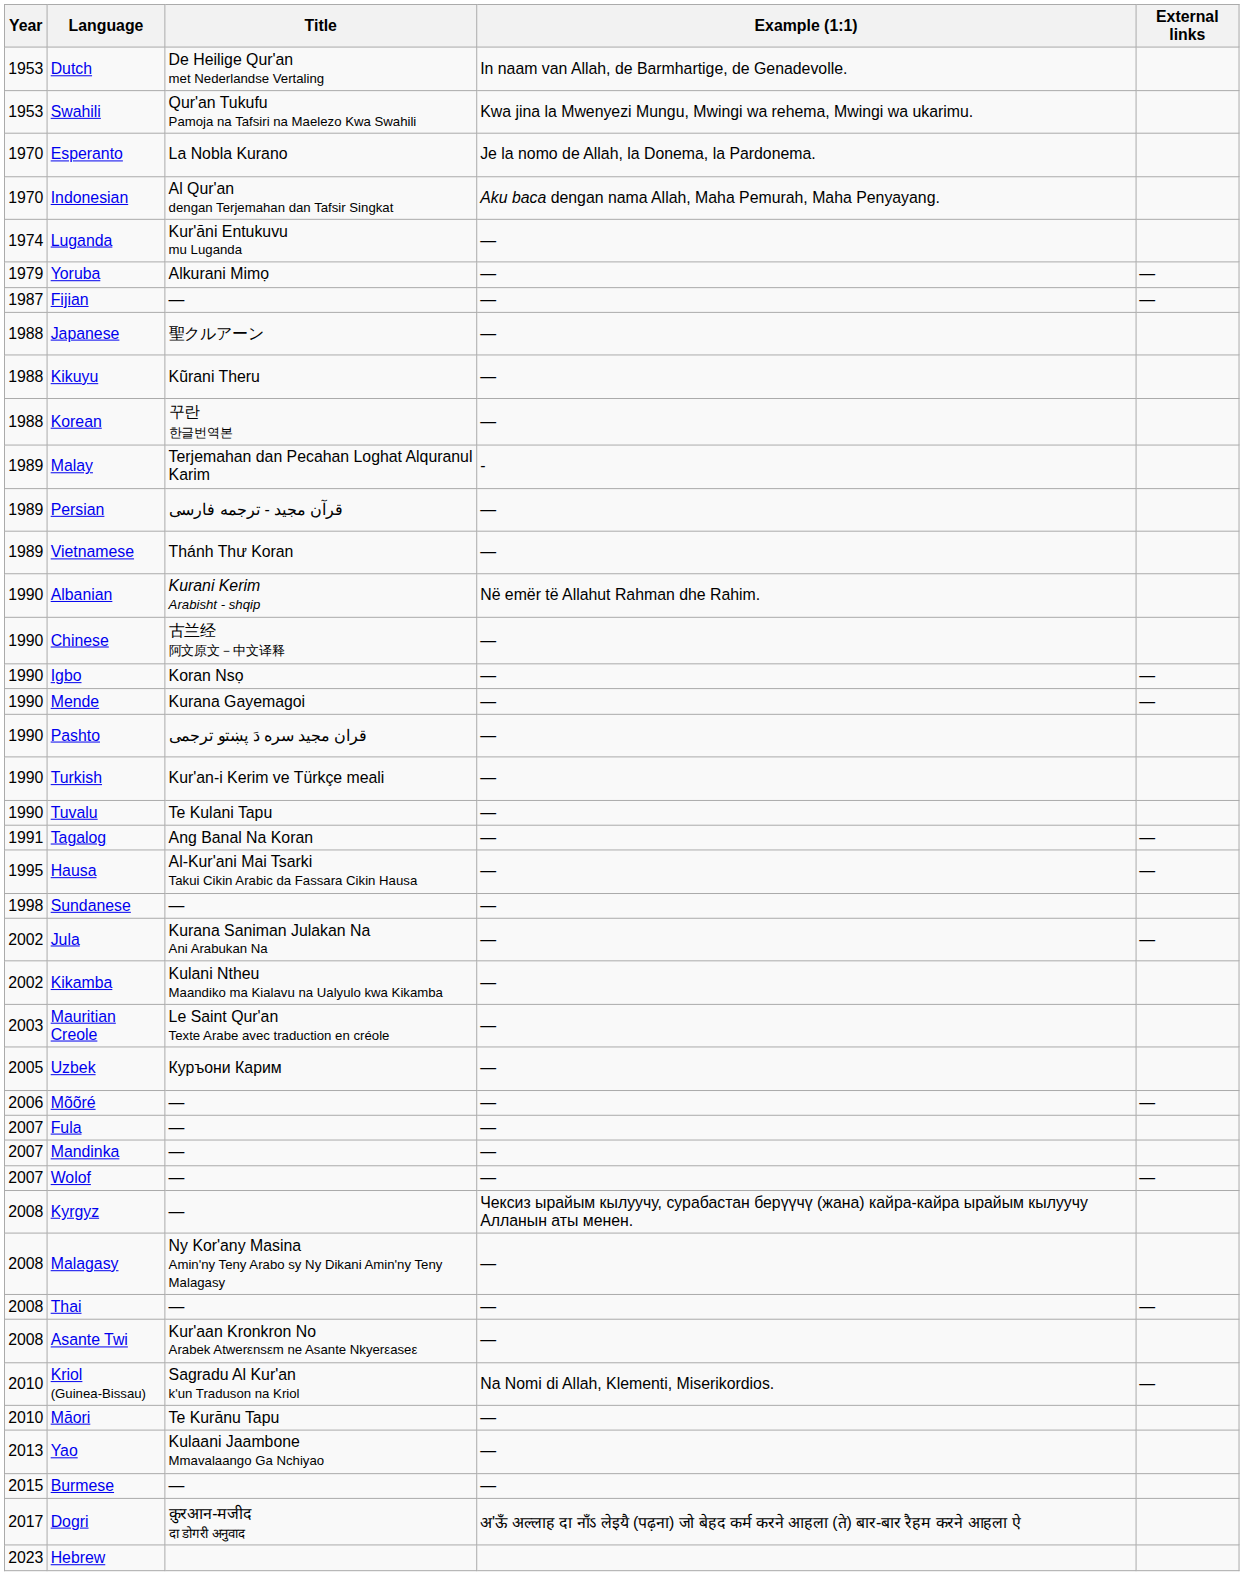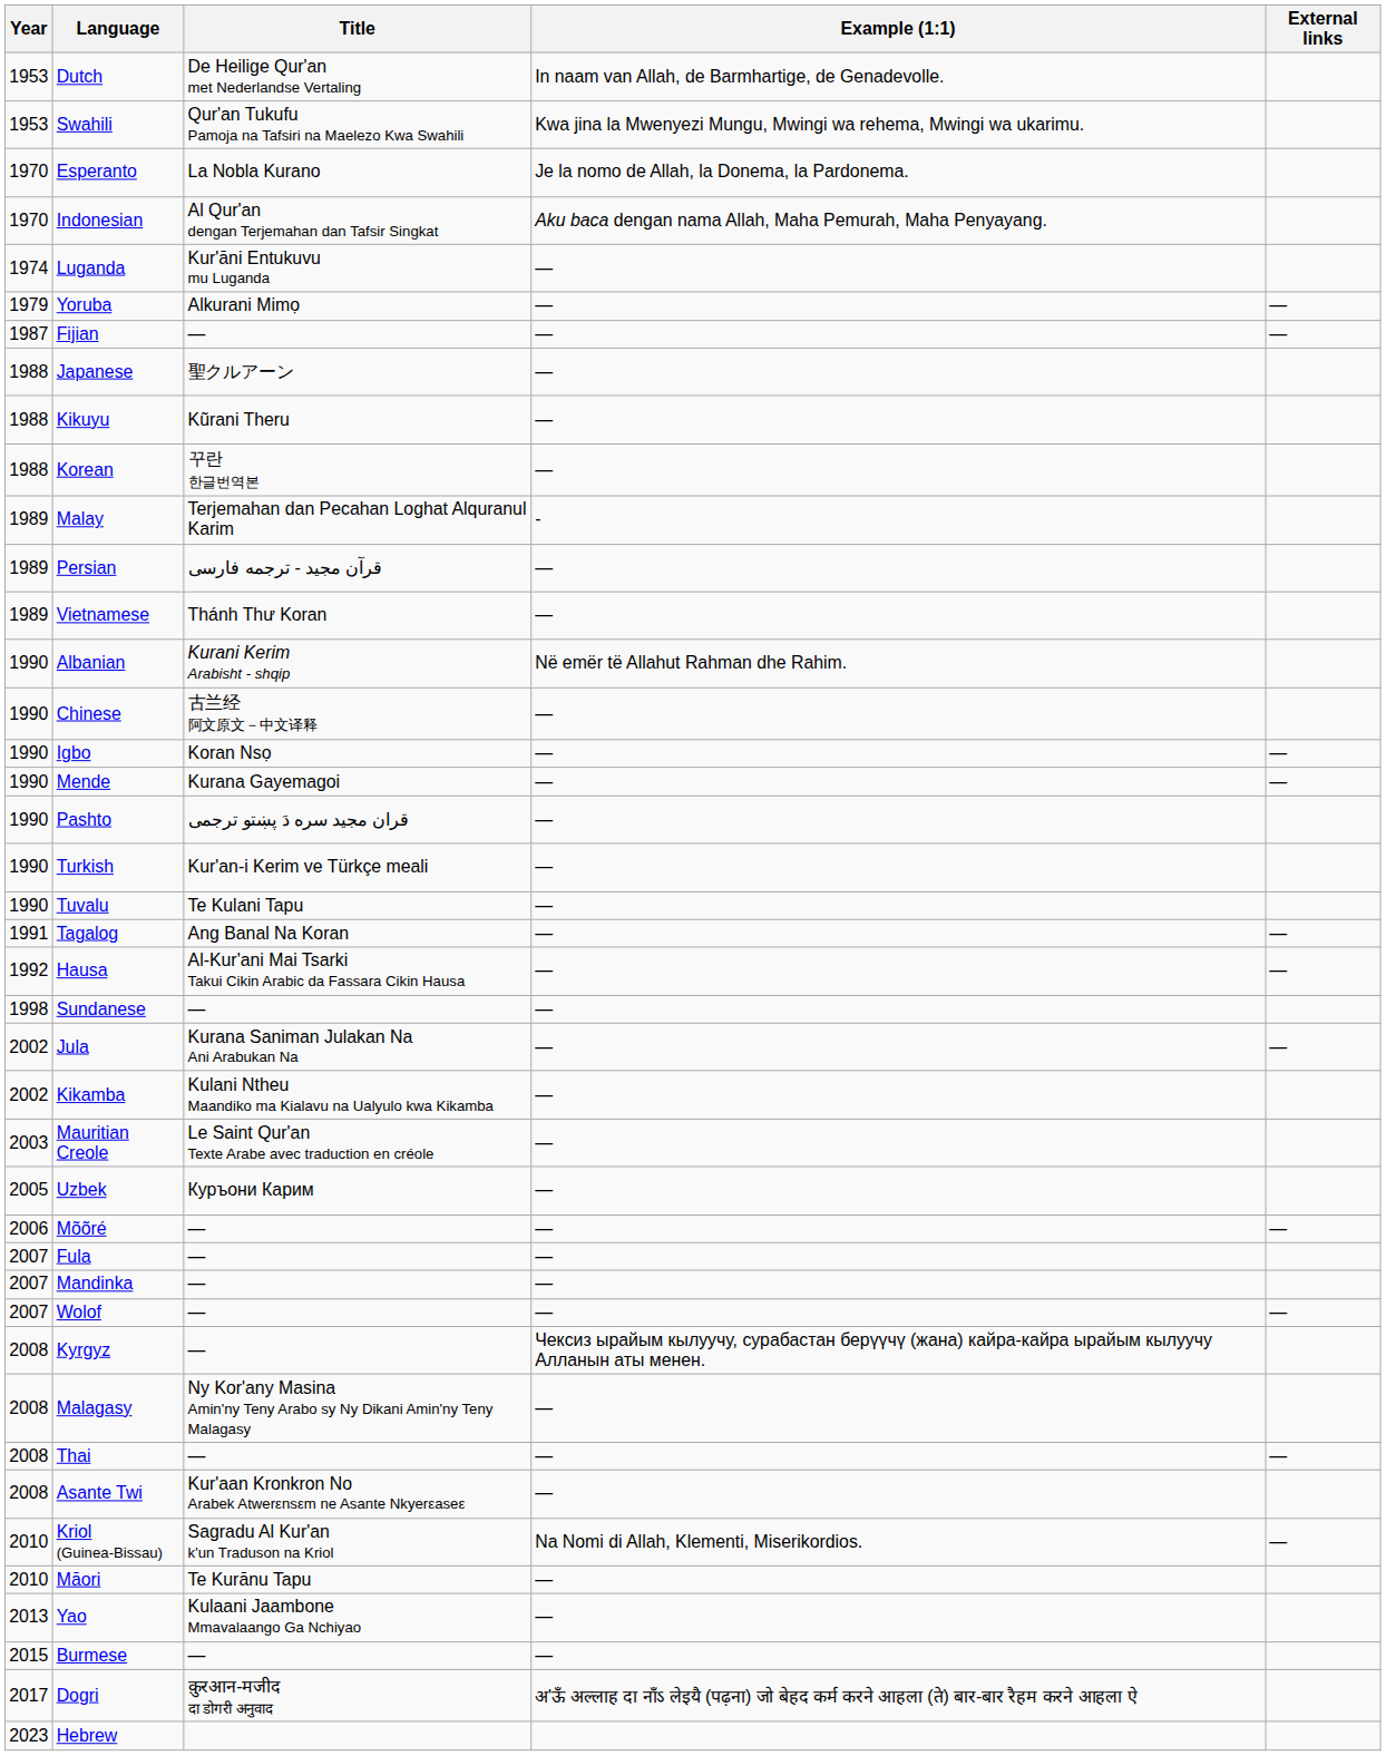 <table class="wikitable sortable">
 <tr>
 <th>Year</th>
 <th>Language</th>
 <th>Title</th>
 <th>Example (1:1)</th>
 <th>External links</th>
 </tr>
 <tr>
 <td>1953</td>
 <td><a href='#'>Dutch</a></td>
 <td>De Heilige Qur'an<br><small>met Nederlandse Vertaling</small></td>
 <td>In naam van Allah, de Barmhartige, de Genadevolle.</td>
 <td> </td>
 </tr>
 <tr>
 <td>1953</td>
 <td><a href='#'>Swahili</a></td>
 <td>Qur'an Tukufu<br><small>Pamoja na Tafsiri na Maelezo Kwa Swahili</small></td>
 <td>Kwa jina la Mwenyezi Mungu, Mwingi wa rehema, Mwingi wa ukarimu.</td>
 <td><br><br></td>
 </tr>
 <tr>
 <td>1970</td>
 <td><a href='#'>Esperanto</a></td>
 <td>La Nobla Kurano</td>
 <td>Je la nomo de Allah, la Donema, la Pardonema.</td>
 <td><br><br></td>
 </tr>
 <tr>
 <td>1970</td>
 <td><a href='#'>Indonesian</a></td>
 <td>Al Qur'an<br><small>dengan Terjemahan dan Tafsir Singkat</small></td>
 <td><em>Aku baca</em> dengan nama Allah, Maha Pemurah, Maha Penyayang.</td>
 <td></td>
 </tr>
 <tr>
 <td>1974</td>
 <td><a href='#'>Luganda</a></td>
 <td>Kur'āni Entukuvu<br><small>mu Luganda</small></td>
 <td>—</td>
 <td><br><br></td>
 </tr>
 <tr>
 <td>1979</td>
 <td><a href='#'>Yoruba</a></td>
 <td>Alkurani Mimọ</td>
 <td>—</td>
 <td>—</td>
 </tr>
 <tr>
 <td>1987</td>
 <td><a href='#'>Fijian</a></td>
 <td>—</td>
 <td>—</td>
 <td>—</td>
 </tr>
 <tr>
 <td>1988</td>
 <td><a href='#'>Japanese</a></td>
 <td>聖クルアーン</td>
 <td>—</td>
 <td><br><br> </td>
 </tr>
 <tr>
 <td>1988</td>
 <td><a href='#'>Kikuyu</a></td>
 <td>Kũrani Theru</td>
 <td>—</td>
 <td><br><br></td>
 </tr>
 <tr>
 <td>1988</td>
 <td><a href='#'>Korean</a></td>
 <td>꾸란<br><small>한글번역본</small></td>
 <td>—</td>
 <td><br><br></td>
 </tr>
 <tr>
 <td>1989</td>
 <td><a href='#'>Malay</a></td>
 <td>Terjemahan dan Pecahan Loghat Alquranul Karim</td>
 <td>-</td>
 <td></td>
 </tr>
 <tr>
 <td>1989</td>
 <td><a href='#'>Persian</a></td>
 <td>قرآن مجيد - ترجمه فارسی</td>
 <td>—</td>
 <td><br><br></td>
 </tr>
 <tr>
 <td>1989</td>
 <td><a href='#'>Vietnamese</a></td>
 <td>Thánh Thư Koran</td>
 <td>—</td>
 <td><br><br></td>
 </tr>
 <tr>
 <td>1990</td>
 <td><a href='#'>Albanian</a></td>
 <td><em>Kurani Kerim<br><small>Arabisht - shqip</small></em></td>
 <td>Në emër të Allahut Rahman dhe Rahim.</td>
 <td><br><br> </td>
 </tr>
 <tr>
 <td>1990</td>
 <td><a href='#'>Chinese</a></td>
 <td>古兰经<br><small>阿文原文－中文译释</small></td>
 <td>—</td>
 <td></td>
 </tr>
 <tr>
 <td>1990</td>
 <td><a href='#'>Igbo</a></td>
 <td>Koran Nsọ</td>
 <td>—</td>
 <td>—</td>
 </tr>
 <tr>
 <td>1990</td>
 <td><a href='#'>Mende</a></td>
 <td>Kurana Gayemagoi</td>
 <td>—</td>
 <td>—</td>
 </tr>
 <tr>
 <td>1990</td>
 <td><a href='#'>Pashto</a></td>
 <td>قران مجید سره دَ پښتو ترجمی</td>
 <td>—</td>
 <td><br><br></td>
 </tr>
 <tr>
 <td>1990</td>
 <td><a href='#'>Turkish</a></td>
 <td>Kur'an-i Kerim ve Türkçe meali</td>
 <td>—</td>
 <td><br><br></td>
 </tr>
 <tr>
 <td>1990</td>
 <td><a href='#'>Tuvalu</a></td>
 <td>Te Kulani Tapu</td>
 <td>—</td>
 <td></td>
 </tr>
 <tr>
 <td>1991</td>
 <td><a href='#'>Tagalog</a></td>
 <td>Ang Banal Na Koran</td>
 <td>—</td>
 <td>—</td>
 </tr>
 <tr>
-<td>1995</td>
+<td>1992</td>
 <td><a href='#'>Hausa</a></td>
 <td>Al-Kur'ani Mai Tsarki<br><small>Takui Cikin Arabic da Fassara Cikin Hausa</small></td>
 <td>—</td>
 <td>—</td>
 </tr>
 <tr>
 <td>1998</td>
 <td><a href='#'>Sundanese</a></td>
 <td>—</td>
 <td>—</td>
 <td></td>
 </tr>
 <tr>
 <td>2002</td>
 <td><a href='#'>Jula</a></td>
 <td>Kurana Saniman Julakan Na<br><small>Ani Arabukan Na</small></td>
 <td>—</td>
 <td>—</td>
 </tr>
 <tr>
 <td>2002</td>
 <td><a href='#'>Kikamba</a></td>
 <td>Kulani Ntheu<br><small>Maandiko ma Kialavu na Ualyulo kwa Kikamba</small></td>
 <td>—</td>
 <td><br><br></td>
 </tr>
 <tr>
 <td>2003</td>
 <td><a href='#'>Mauritian Creole</a></td>
 <td>Le Saint Qur'an<br><small>Texte Arabe avec traduction en créole</small></td>
 <td>—</td>
 <td><br><br></td>
 </tr>
 <tr>
 <td>2005</td>
 <td><a href='#'>Uzbek</a></td>
 <td>Куръони Карим</td>
 <td>—</td>
 <td><br><br></td>
 </tr>
 <tr>
 <td>2006</td>
 <td><a href='#'>Mõõré</a></td>
 <td>—</td>
 <td>—</td>
 <td>—</td>
 </tr>
 <tr>
 <td>2007</td>
 <td><a href='#'>Fula</a></td>
 <td>—</td>
 <td>—</td>
 <td></td>
 </tr>
 <tr>
 <td>2007</td>
 <td><a href='#'>Mandinka</a></td>
 <td>—</td>
 <td>—</td>
 <td></td>
 </tr>
 <tr>
 <td>2007</td>
 <td><a href='#'>Wolof</a></td>
 <td>—</td>
 <td>—</td>
 <td>—</td>
 </tr>
 <tr>
 <td>2008</td>
 <td><a href='#'>Kyrgyz</a></td>
 <td>—</td>
 <td>Чексиз ырайым кылуучу, сурабастан берүүчү (жана) кайра-кайра ырайым кылуучу Алланын аты менен.</td>
 <td></td>
 </tr>
 <tr>
 <td>2008</td>
 <td><a href='#'>Malagasy</a></td>
 <td>Ny Kor'any Masina<br><small>Amin'ny Teny Arabo sy Ny Dikani Amin'ny Teny Malagasy</small></td>
 <td>—</td>
 <td><br><br></td>
 </tr>
 <tr>
 <td>2008</td>
 <td><a href='#'>Thai</a></td>
 <td>—</td>
 <td>—</td>
 <td>—</td>
 </tr>
 <tr>
 <td>2008</td>
 <td><a href='#'>Asante Twi</a></td>
 <td>Kur'aan Kronkron No<br><small>Arabek Atwerεnsεm ne Asante Nkyerεaseε</small></td>
 <td>—</td>
 <td><br><br></td>
 </tr>
 <tr>
 <td>2010</td>
 <td><a href='#'>Kriol</a><br><small>(Guinea-Bissau)</small></td>
 <td>Sagradu Al Kur'an<br><small>k'un Traduson na Kriol</small></td>
 <td>Na Nomi di Allah, Klementi, Miserikordios.</td>
 <td>—</td>
 </tr>
 <tr>
 <td>2010</td>
 <td><a href='#'>Māori</a></td>
 <td>Te Kurānu Tapu</td>
 <td>—</td>
 <td></td>
 </tr>
 <tr>
 <td>2013</td>
 <td><a href='#'>Yao</a></td>
 <td>Kulaani Jaambone<br><small>Mmavalaango Ga Nchiyao</small></td>
 <td>—</td>
 <td></td>
 </tr>
 <tr>
 <td>2015</td>
 <td><a href='#'>Burmese</a></td>
 <td>—</td>
 <td>—</td>
 <td></td>
 </tr>
 <tr>
 <td>2017</td>
 <td><a href='#'>Dogri</a></td>
 <td>क़ुरआन-मजीद<br><small>दा डोगरी अनुवाद</small></td>
 <td>अ'ऊँ अल्लाह दा नाँऽ लेइयै (पढ़ना) जो बेहद कर्म करने आहला (ते) बार-बार रैहम करने आहला ऐ</td>
 <td></td>
 </tr>
 <tr>
 <td>2023</td>
 <td><a href='#'>Hebrew</a></td>
 <td></td>
 <td></td>
 <td></td>
 </tr>
 </table>
